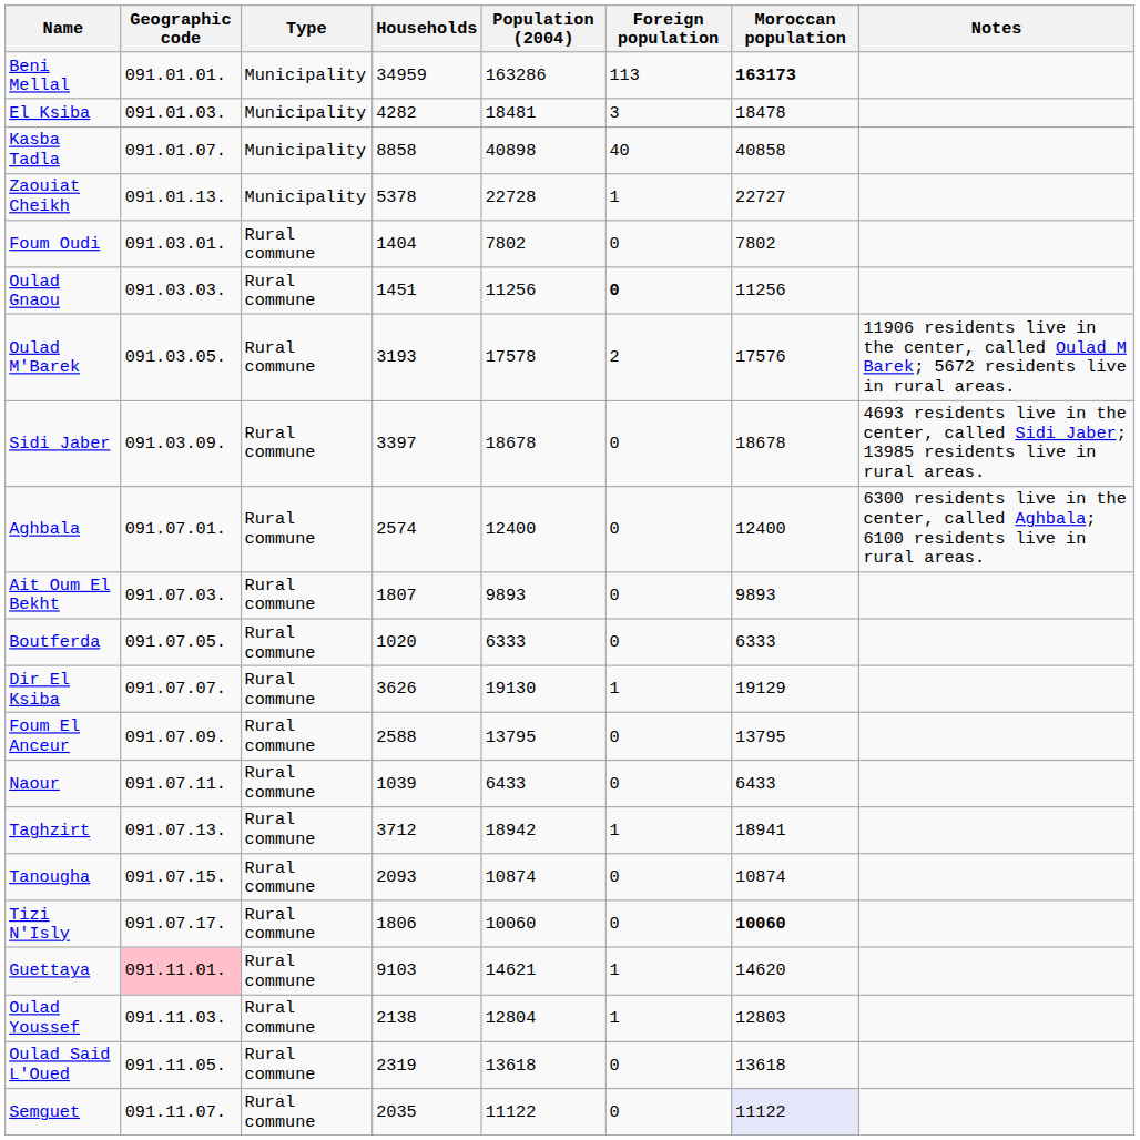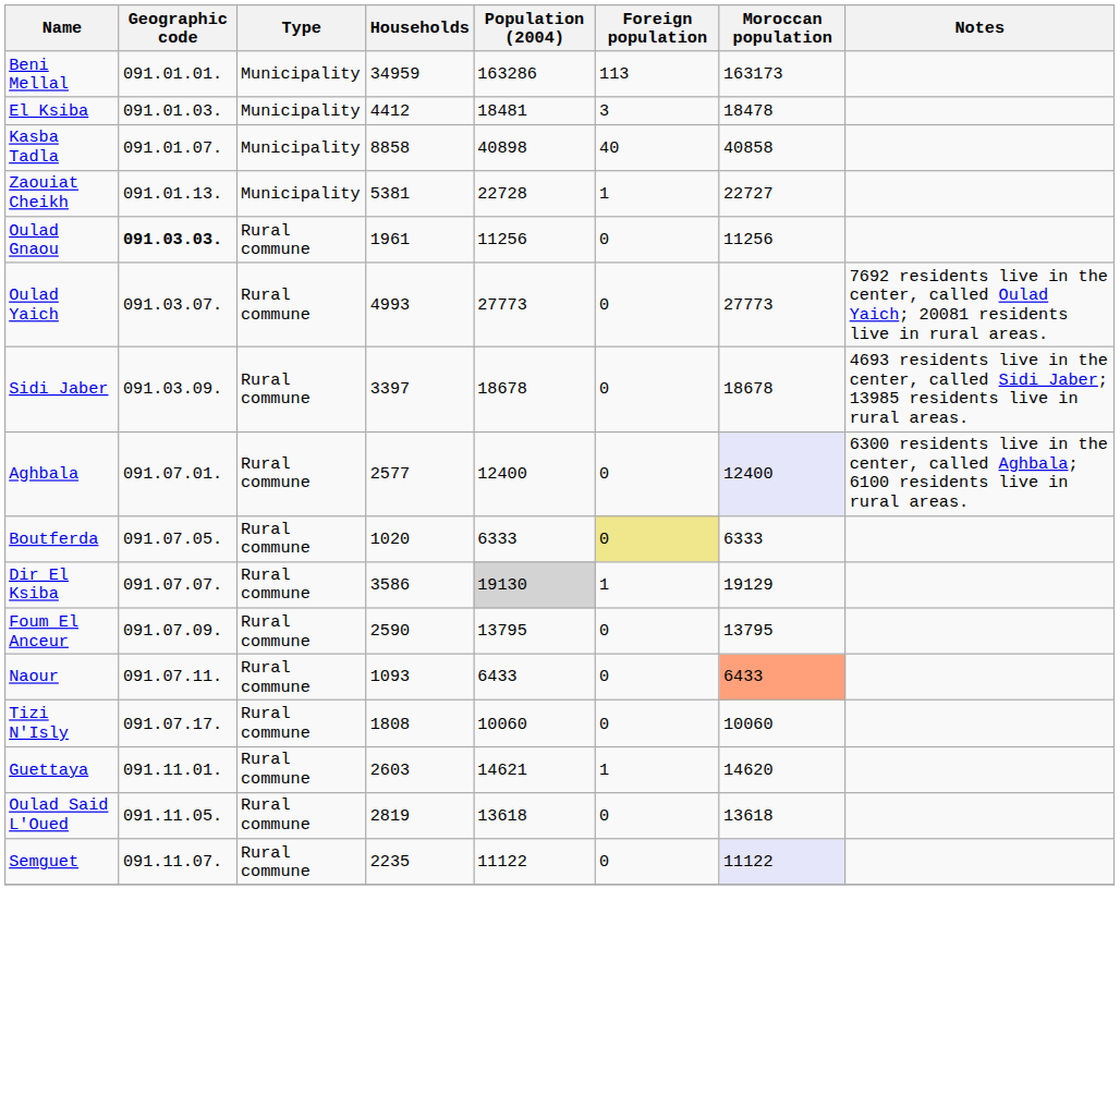 <table class="wikitable sortable">
 <tr>
 <th>Name</th>
 <th>Geographic code</th>
 <th>Type</th>
 <th>Households</th>
 <th>Population (2004)</th>
 <th>Foreign population</th>
 <th>Moroccan population</th>
 <th>Notes</th>
 </tr>
 <tr>
 <td><a href='#'>Beni Mellal</a></td>
 <td>091.01.01.</td>
 <td>Municipality</td>
 <td>34959</td>
 <td>163286</td>
 <td>113</td>
-<td><strong>163173</strong></td>
+<td>163173</td>
 <td></td>
 </tr>
 <tr>
 <td><a href='#'>El Ksiba</a></td>
 <td>091.01.03.</td>
 <td>Municipality</td>
-<td>4282</td>
+<td>4412</td>
 <td>18481</td>
 <td>3</td>
 <td>18478</td>
 <td></td>
 </tr>
 <tr>
 <td><a href='#'>Kasba Tadla</a></td>
 <td>091.01.07.</td>
 <td>Municipality</td>
 <td>8858</td>
 <td>40898</td>
 <td>40</td>
 <td>40858</td>
 <td></td>
 </tr>
 <tr>
 <td><a href='#'>Zaouiat Cheikh</a></td>
 <td>091.01.13.</td>
 <td>Municipality</td>
-<td>5378</td>
+<td>5381</td>
 <td>22728</td>
 <td>1</td>
 <td>22727</td>
 <td></td>
 </tr>
 <tr>
-<td><a href='#'>Foum Oudi</a></td>
-<td>091.03.01.</td>
+<td><a href='#'>Oulad Gnaou</a></td>
+<td><strong>091.03.03.</strong></td>
 <td>Rural commune</td>
-<td>1404</td>
-<td>7802</td>
+<td>1961</td>
+<td>11256</td>
 <td>0</td>
-<td>7802</td>
-<td></td>
-</tr>
-<tr>
-<td><a href='#'>Oulad Gnaou</a></td>
-<td>091.03.03.</td>
-<td>Rural commune</td>
-<td>1451</td>
-<td>11256</td>
-<td><strong>0</strong></td>
 <td>11256</td>
 <td></td>
 </tr>
 <tr>
-<td><a href='#'>Oulad M'Barek</a></td>
-<td>091.03.05.</td>
+<td><a href='#'>Oulad Yaich</a></td>
+<td>091.03.07.</td>
 <td>Rural commune</td>
-<td>3193</td>
-<td>17578</td>
-<td>2</td>
-<td>17576</td>
-<td>11906 residents live in the center, called <a href='#'>Oulad M Barek</a>; 5672 residents live in rural areas.</td>
+<td>4993</td>
+<td>27773</td>
+<td>0</td>
+<td>27773</td>
+<td>7692 residents live in the center, called <a href='#'>Oulad Yaich</a>; 20081 residents live in rural areas.</td>
 </tr>
 <tr>
 <td><a href='#'>Sidi Jaber</a></td>
 <td>091.03.09.</td>
 <td>Rural commune</td>
 <td>3397</td>
 <td>18678</td>
 <td>0</td>
 <td>18678</td>
 <td>4693 residents live in the center, called <a href='#'>Sidi Jaber</a>; 13985 residents live in rural areas.</td>
 </tr>
 <tr>
 <td><a href='#'>Aghbala</a></td>
 <td>091.07.01.</td>
 <td>Rural commune</td>
-<td>2574</td>
+<td>2577</td>
 <td>12400</td>
 <td>0</td>
-<td>12400</td>
+<td style="background: lavender;">12400</td>
 <td>6300 residents live in the center, called <a href='#'>Aghbala</a>; 6100 residents live in rural areas.</td>
-</tr>
-<tr>
-<td><a href='#'>Ait Oum El Bekht</a></td>
-<td>091.07.03.</td>
-<td>Rural commune</td>
-<td>1807</td>
-<td>9893</td>
-<td>0</td>
-<td>9893</td>
-<td></td>
 </tr>
 <tr>
 <td><a href='#'>Boutferda</a></td>
 <td>091.07.05.</td>
 <td>Rural commune</td>
 <td>1020</td>
 <td>6333</td>
-<td>0</td>
+<td style="background: khaki;">0</td>
 <td>6333</td>
 <td></td>
 </tr>
 <tr>
 <td><a href='#'>Dir El Ksiba</a></td>
 <td>091.07.07.</td>
 <td>Rural commune</td>
-<td>3626</td>
-<td>19130</td>
+<td>3586</td>
+<td style="background: lightgrey;">19130</td>
 <td>1</td>
 <td>19129</td>
 <td></td>
 </tr>
 <tr>
 <td><a href='#'>Foum El Anceur</a></td>
 <td>091.07.09.</td>
 <td>Rural commune</td>
-<td>2588</td>
+<td>2590</td>
 <td>13795</td>
 <td>0</td>
 <td>13795</td>
 <td></td>
 </tr>
 <tr>
 <td><a href='#'>Naour</a></td>
 <td>091.07.11.</td>
 <td>Rural commune</td>
-<td>1039</td>
+<td>1093</td>
 <td>6433</td>
 <td>0</td>
-<td>6433</td>
-<td></td>
-</tr>
-<tr>
-<td><a href='#'>Taghzirt</a></td>
-<td>091.07.13.</td>
-<td>Rural commune</td>
-<td>3712</td>
-<td>18942</td>
-<td>1</td>
-<td>18941</td>
-<td></td>
-</tr>
-<tr>
-<td><a href='#'>Tanougha</a></td>
-<td>091.07.15.</td>
-<td>Rural commune</td>
-<td>2093</td>
-<td>10874</td>
-<td>0</td>
-<td>10874</td>
+<td style="background: lightsalmon;">6433</td>
 <td></td>
 </tr>
 <tr>
 <td><a href='#'>Tizi N'Isly</a></td>
 <td>091.07.17.</td>
 <td>Rural commune</td>
-<td>1806</td>
+<td>1808</td>
 <td>10060</td>
 <td>0</td>
-<td><strong>10060</strong></td>
+<td>10060</td>
 <td></td>
 </tr>
 <tr>
 <td><a href='#'>Guettaya</a></td>
-<td style="background: pink;">091.11.01.</td>
+<td>091.11.01.</td>
 <td>Rural commune</td>
-<td>9103</td>
+<td>2603</td>
 <td>14621</td>
 <td>1</td>
 <td>14620</td>
 <td></td>
 </tr>
 <tr>
-<td><a href='#'>Oulad Youssef</a></td>
-<td>091.11.03.</td>
-<td>Rural commune</td>
-<td>2138</td>
-<td>12804</td>
-<td>1</td>
-<td>12803</td>
-<td></td>
-</tr>
-<tr>
 <td><a href='#'>Oulad Said L'Oued</a></td>
 <td>091.11.05.</td>
 <td>Rural commune</td>
-<td>2319</td>
+<td>2819</td>
 <td>13618</td>
 <td>0</td>
 <td>13618</td>
 <td></td>
 </tr>
 <tr>
 <td><a href='#'>Semguet</a></td>
 <td>091.11.07.</td>
 <td>Rural commune</td>
-<td>2035</td>
+<td>2235</td>
 <td>11122</td>
 <td>0</td>
 <td style="background: lavender;">11122</td>
 <td></td>
 </tr>
 <tr>
 </tr>
 </table>
